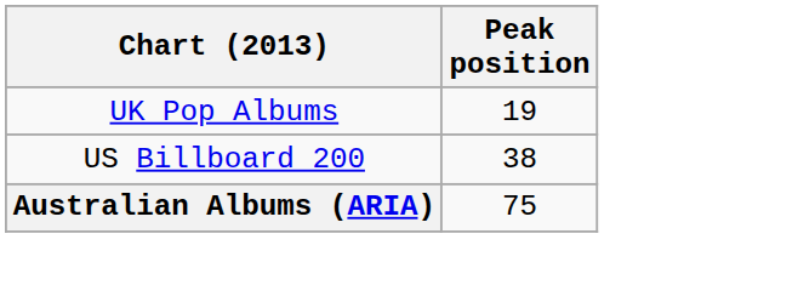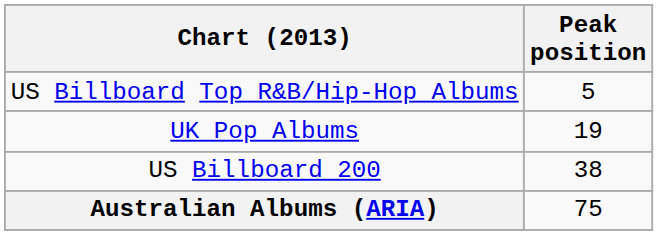 <table class="wikitable sortable plainrowheaders" style="text-align:center">
 <tr>
 <th scope="col">Chart (2013)</th>
 <th scope="col">Peak<br>position</th>
+</tr>
+<tr>
+<td>US <a href='#'>Billboard</a> <a href='#'>Top R&B/Hip-Hop Albums</a></td>
+<td>5</td>
 </tr>
 <tr>
 <td><a href='#'>UK Pop Albums</a></td>
 <td>19</td>
 </tr>
 <tr>
 <td>US <a href='#'>Billboard 200</a></td>
 <td>38</td>
 </tr>
 <tr>
 <th scope="row">Australian Albums (<a href='#'>ARIA</a>)</th>
 <td>75</td>
 </tr>
 </table>
